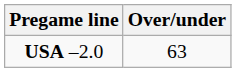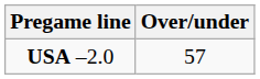 <table class="wikitable">
 <tr align="center">
 <th style=>Pregame line</th>
 <th style=>Over/under</th>
 </tr>
 <tr align="center">
 <td><strong>USA</strong> –2.0</td>
-<td>63</td>
+<td>57</td>
 </tr>
 </table>
